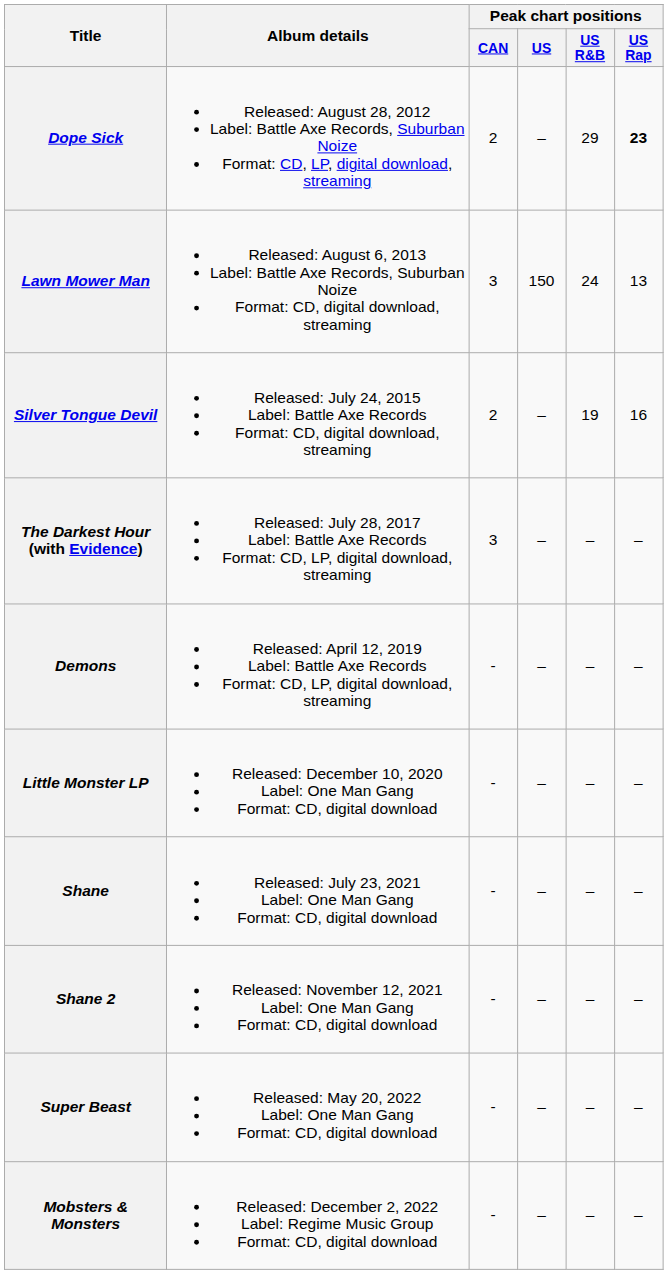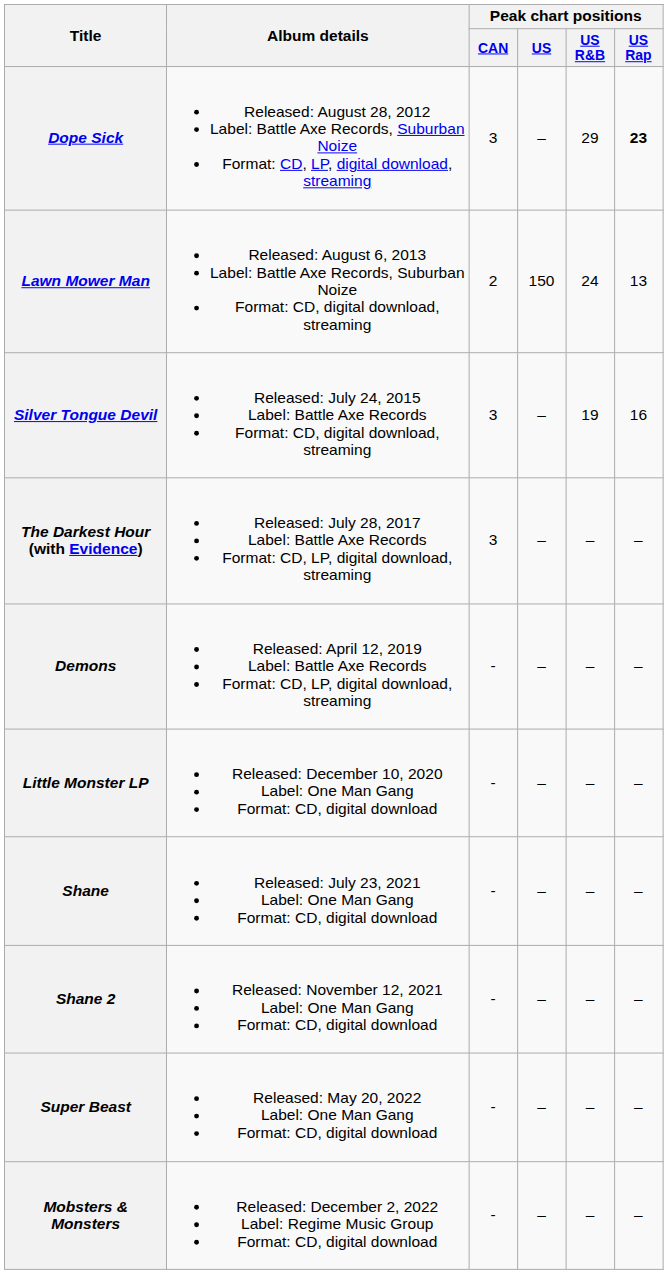 <table class="wikitable plainrowheaders" style="text-align:center;">
 <tr>
 <th scope="col" rowspan="2" style="width:10em;">Title</th>
 <th scope="col" rowspan="2" style="width:19em;">Album details</th>
 <th scope="col" colspan="4">Peak chart positions</th>
 </tr>
 <tr>
 <th scope="col" style="width:3em;font-size:90%;"><a href='#'>CAN</a><br></th>
 <th scope="col" style="width:3em;font-size:90%;"><a href='#'>US</a></th>
 <th scope="col" style="width:3em;font-size:90%;"><a href='#'>US R&B</a></th>
 <th scope="col" style="width:3em;font-size:90%;"><a href='#'>US<br>Rap</a></th>
 </tr>
 <tr>
 <th scope="row"><em><a href='#'>Dope Sick</a></em></th>
 <td><br><ul><li>Released: August 28, 2012</li><li>Label: Battle Axe Records, <a href='#'>Suburban Noize</a></li><li>Format: <a href='#'>CD</a>, <a href='#'>LP</a>, <a href='#'>digital download</a>, <a href='#'>streaming</a></li></ul></td>
-<td>2</td>
+<td>3</td>
 <td>–</td>
 <td>29</td>
 <td><strong>23</strong></td>
 </tr>
 <tr>
 <th scope="row"><em><a href='#'>Lawn Mower Man</a></em></th>
 <td><br><ul><li>Released: August 6, 2013</li><li>Label: Battle Axe Records, Suburban Noize</li><li>Format: CD, digital download, streaming</li></ul></td>
-<td>3</td>
+<td>2</td>
 <td>150</td>
 <td>24</td>
 <td>13</td>
 </tr>
 <tr>
 <th scope="row"><em><a href='#'>Silver Tongue Devil</a></em></th>
 <td><br><ul><li>Released: July 24, 2015</li><li>Label: Battle Axe Records</li><li>Format: CD, digital download, streaming</li></ul></td>
-<td>2</td>
+<td>3</td>
 <td>–</td>
 <td>19</td>
 <td>16</td>
 </tr>
 <tr>
 <th scope="row"><em>The Darkest Hour</em><br><span>(with <a href='#'>Evidence</a>)</span></th>
 <td><br><ul><li>Released: July 28, 2017</li><li>Label: Battle Axe Records</li><li>Format: CD, LP, digital download, streaming</li></ul></td>
 <td>3</td>
 <td>–</td>
 <td>–</td>
 <td>–</td>
 </tr>
 <tr>
 <th scope="row"><em>Demons</em></th>
 <td><br><ul><li>Released: April 12, 2019</li><li>Label: Battle Axe Records</li><li>Format: CD, LP, digital download, streaming</li></ul></td>
 <td>-</td>
 <td>–</td>
 <td>–</td>
 <td>–</td>
 </tr>
 <tr>
 <th scope="row"><em>Little Monster LP</em></th>
 <td><br><ul><li>Released: December 10, 2020</li><li>Label: One Man Gang</li><li>Format: CD, digital download</li></ul></td>
 <td>-</td>
 <td>–</td>
 <td>–</td>
 <td>–</td>
 </tr>
 <tr>
 <th scope="row"><em>Shane</em></th>
 <td><br><ul><li>Released: July 23, 2021</li><li>Label: One Man Gang</li><li>Format: CD, digital download</li></ul></td>
 <td>-</td>
 <td>–</td>
 <td>–</td>
 <td>–</td>
 </tr>
 <tr>
 <th scope="row"><em>Shane 2</em></th>
 <td><br><ul><li>Released: November 12, 2021</li><li>Label: One Man Gang</li><li>Format: CD, digital download</li></ul></td>
 <td>-</td>
 <td>–</td>
 <td>–</td>
 <td>–</td>
 </tr>
 <tr>
 <th scope="row"><em>Super Beast</em></th>
 <td><br><ul><li>Released: May 20, 2022</li><li>Label: One Man Gang</li><li>Format: CD, digital download</li></ul></td>
 <td>-</td>
 <td>–</td>
 <td>–</td>
 <td>–</td>
 </tr>
 <tr>
 <th scope="row"><em>Mobsters & Monsters</em><br></th>
 <td><br><ul><li>Released: December 2, 2022</li><li>Label: Regime Music Group</li><li>Format: CD, digital download</li></ul></td>
 <td>-</td>
 <td>–</td>
 <td>–</td>
 <td>–</td>
 </tr>
 </table>
